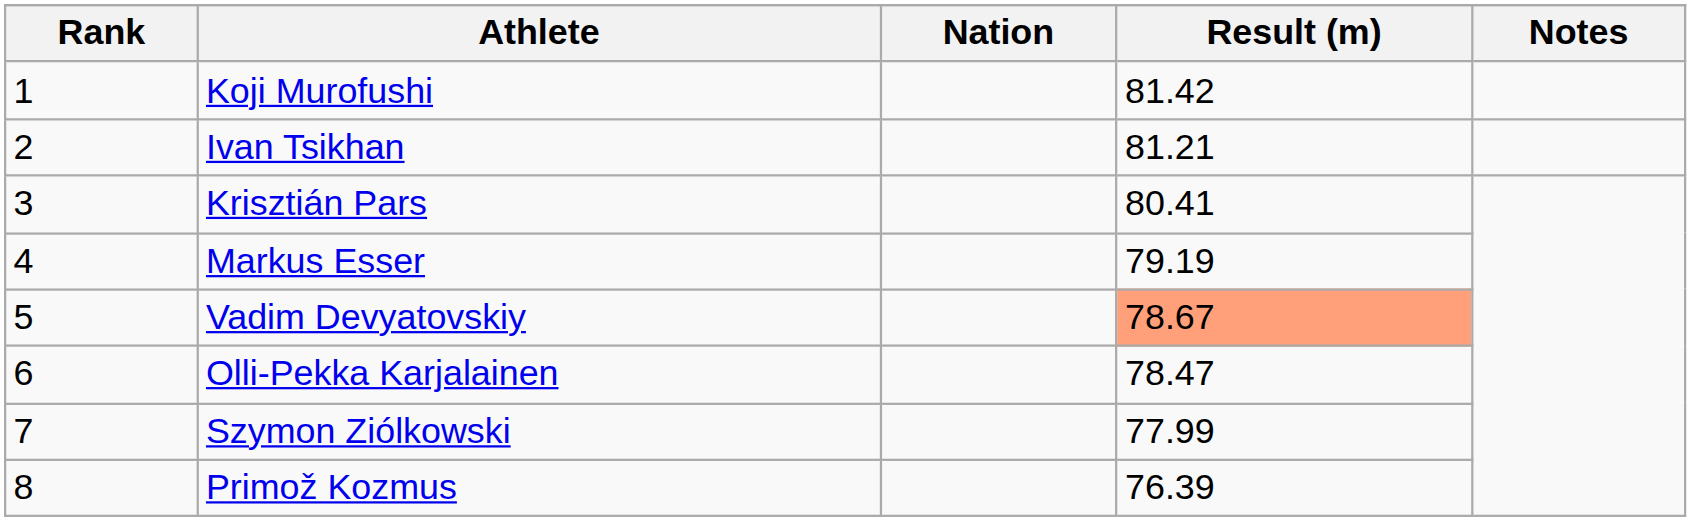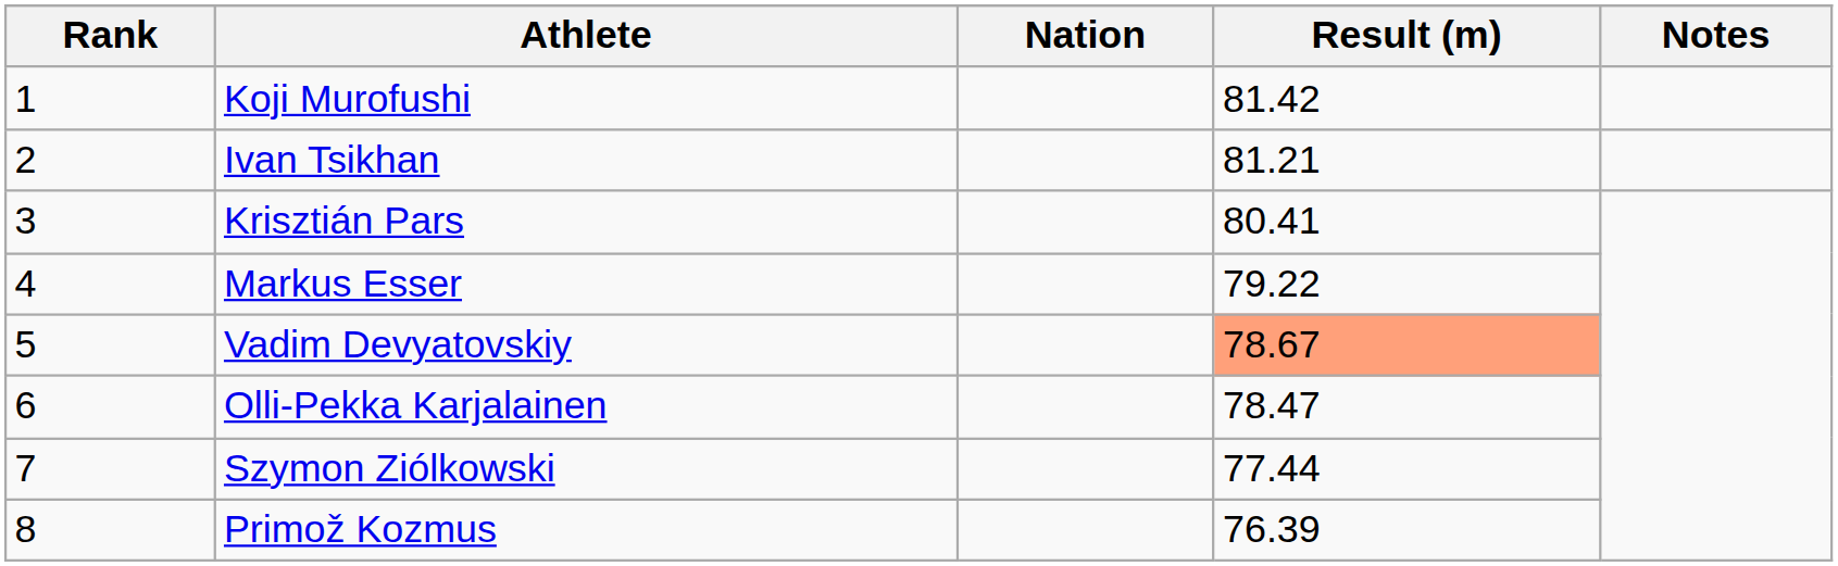 <table class="wikitable" width=85%>
 <tr>
 </tr>
 <tr>
 <th>Rank</th>
 <th>Athlete</th>
 <th>Nation</th>
 <th>Result (m)</th>
 <th>Notes</th>
 </tr>
 <tr>
 <td>1</td>
 <td><a href='#'>Koji Murofushi</a></td>
 <td></td>
 <td>81.42</td>
 </tr>
 <tr>
 <td>2</td>
 <td><a href='#'>Ivan Tsikhan</a></td>
 <td></td>
 <td>81.21</td>
 <td></td>
 </tr>
 <tr>
 <td>3</td>
 <td><a href='#'>Krisztián Pars</a></td>
 <td></td>
 <td>80.41</td>
 </tr>
 <tr>
 <td>4</td>
 <td><a href='#'>Markus Esser</a></td>
 <td></td>
-<td>79.19</td>
+<td>79.22</td>
 </tr>
 <tr>
 <td>5</td>
 <td><a href='#'>Vadim Devyatovskiy</a></td>
 <td></td>
 <td style="background: lightsalmon;">78.67</td>
 </tr>
 <tr>
 <td>6</td>
 <td><a href='#'>Olli-Pekka Karjalainen</a></td>
 <td></td>
 <td>78.47</td>
 </tr>
 <tr>
 <td>7</td>
 <td><a href='#'>Szymon Ziólkowski</a></td>
 <td></td>
-<td>77.99</td>
+<td>77.44</td>
 </tr>
 <tr>
 <td>8</td>
 <td><a href='#'>Primož Kozmus</a></td>
 <td></td>
 <td>76.39</td>
 </tr>
 </table>
